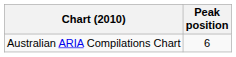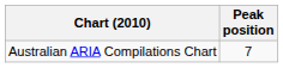 <table class="wikitable">
 <tr>
 <th align="left">Chart (2010)</th>
 <th align="left">Peak<br>position</th>
 </tr>
 <tr>
 <td align="left">Australian <a href='#'>ARIA</a> Compilations Chart</td>
-<td style="text-align:center;">6</td>
+<td style="text-align:center;">7</td>
 </tr>
 </table>
